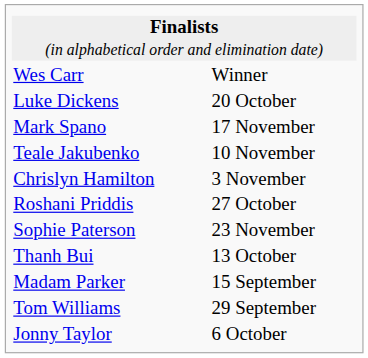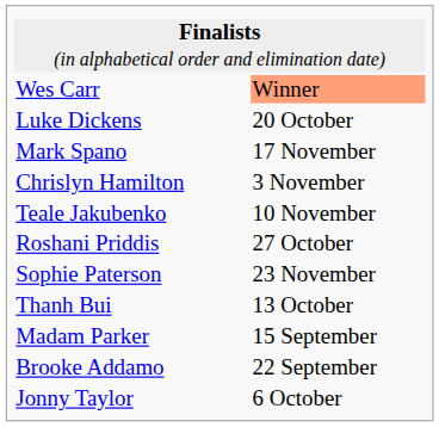 <table class=infobox style="width:19em">
 <tr>
 <td colspan=2 align="center"></td>
 </tr>
 <tr>
 <td colspan=2 style="background:#eeeeee; text-align:center"><strong>Finalists</strong><br><small><em>(in alphabetical order and elimination date)</em></small></td>
 </tr>
 <tr>
 <td><a href='#'>Wes Carr</a></td>
-<td>Winner</td>
+<td style="background: lightsalmon;">Winner</td>
 </tr>
 <tr>
 <td><a href='#'>Luke Dickens</a></td>
 <td>20 October</td>
 </tr>
 <tr>
 <td><a href='#'>Mark Spano</a></td>
 <td>17 November</td>
 </tr>
 <tr>
+<td><a href='#'>Chrislyn Hamilton</a></td>
+<td>3 November</td>
+</tr>
+<tr>
 <td><a href='#'>Teale Jakubenko</a></td>
 <td>10 November</td>
-</tr>
-<tr>
-<td><a href='#'>Chrislyn Hamilton</a></td>
-<td>3 November</td>
 </tr>
 <tr>
 <td><a href='#'>Roshani Priddis</a></td>
 <td>27 October</td>
 </tr>
 <tr>
 <td><a href='#'>Sophie Paterson</a></td>
 <td>23 November</td>
 </tr>
 <tr>
 <td><a href='#'>Thanh Bui</a></td>
 <td>13 October</td>
 </tr>
 <tr>
 <td><a href='#'>Madam Parker</a></td>
 <td>15 September</td>
 </tr>
 <tr>
-<td><a href='#'>Tom Williams</a></td>
-<td>29 September</td>
+<td><a href='#'>Brooke Addamo</a></td>
+<td>22 September</td>
 </tr>
 <tr>
 <td><a href='#'>Jonny Taylor</a></td>
 <td>6 October</td>
 </tr>
 </table>
